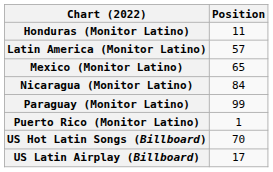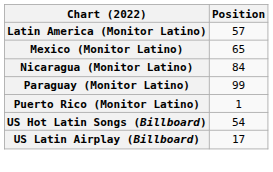 <table class="wikitable sortable plainrowheaders" style="text-align:center">
 <tr>
 <th scope="col">Chart (2022)</th>
 <th scope="col">Position</th>
-</tr>
-<tr>
-<th scope="row">Honduras (Monitor Latino)</th>
-<td>11</td>
 </tr>
 <tr>
 <th scope="row">Latin America (Monitor Latino)</th>
 <td>57</td>
 </tr>
 <tr>
 <th scope="row">Mexico (Monitor Latino)</th>
 <td>65</td>
 </tr>
 <tr>
 <th scope="row">Nicaragua (Monitor Latino)</th>
 <td>84</td>
 </tr>
 <tr>
 <th scope="row">Paraguay (Monitor Latino)</th>
 <td>99</td>
 </tr>
 <tr>
 <th scope="row">Puerto Rico (Monitor Latino)</th>
 <td>1</td>
 </tr>
 <tr>
 <th scope="row">US Hot Latin Songs (<em>Billboard</em>)</th>
-<td>70</td>
+<td>54</td>
 </tr>
 <tr>
 <th scope="row">US Latin Airplay (<em>Billboard</em>)</th>
 <td>17</td>
 </tr>
 </table>
